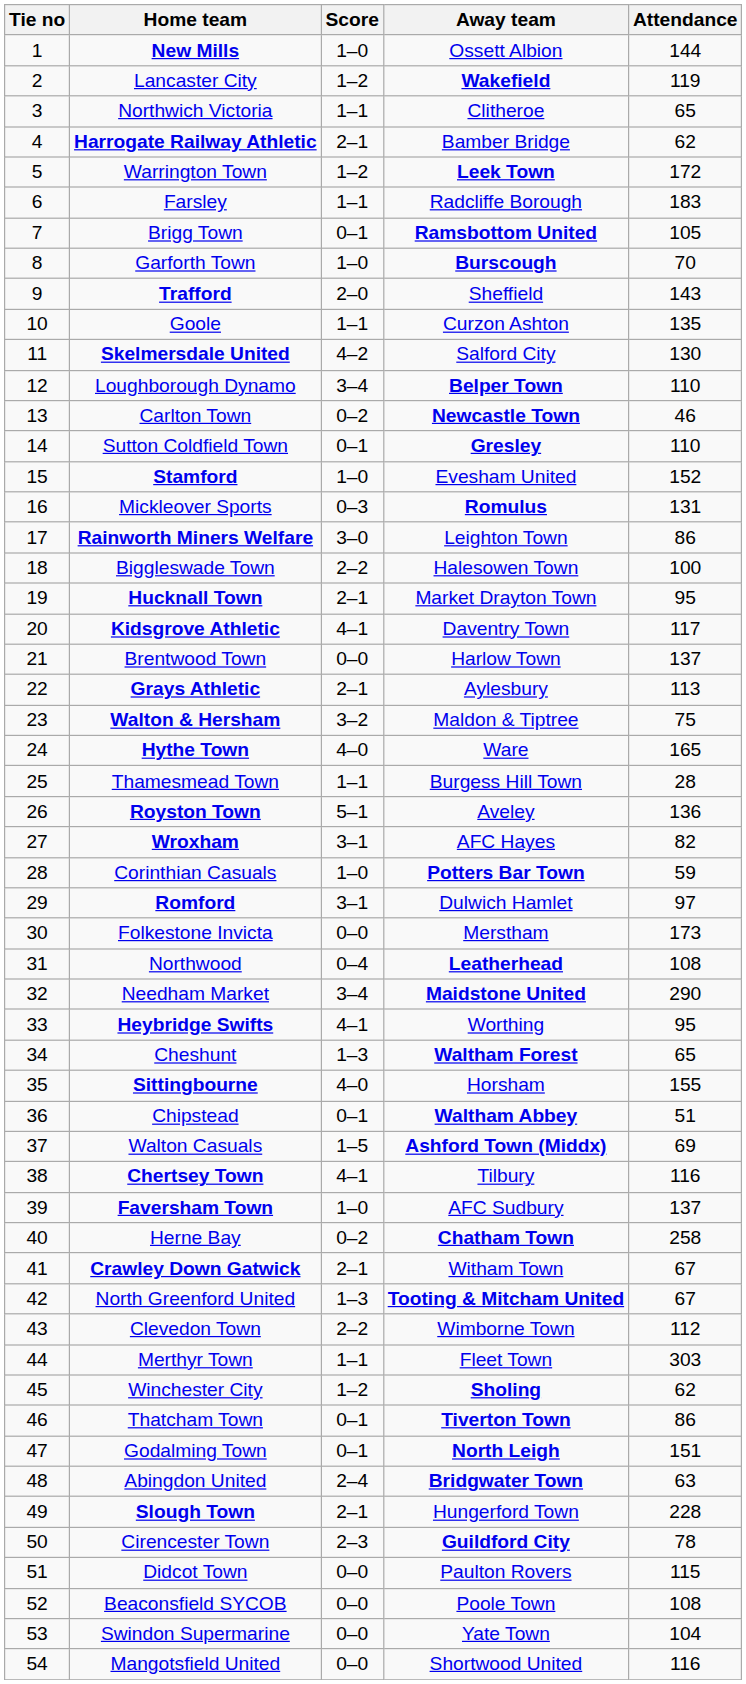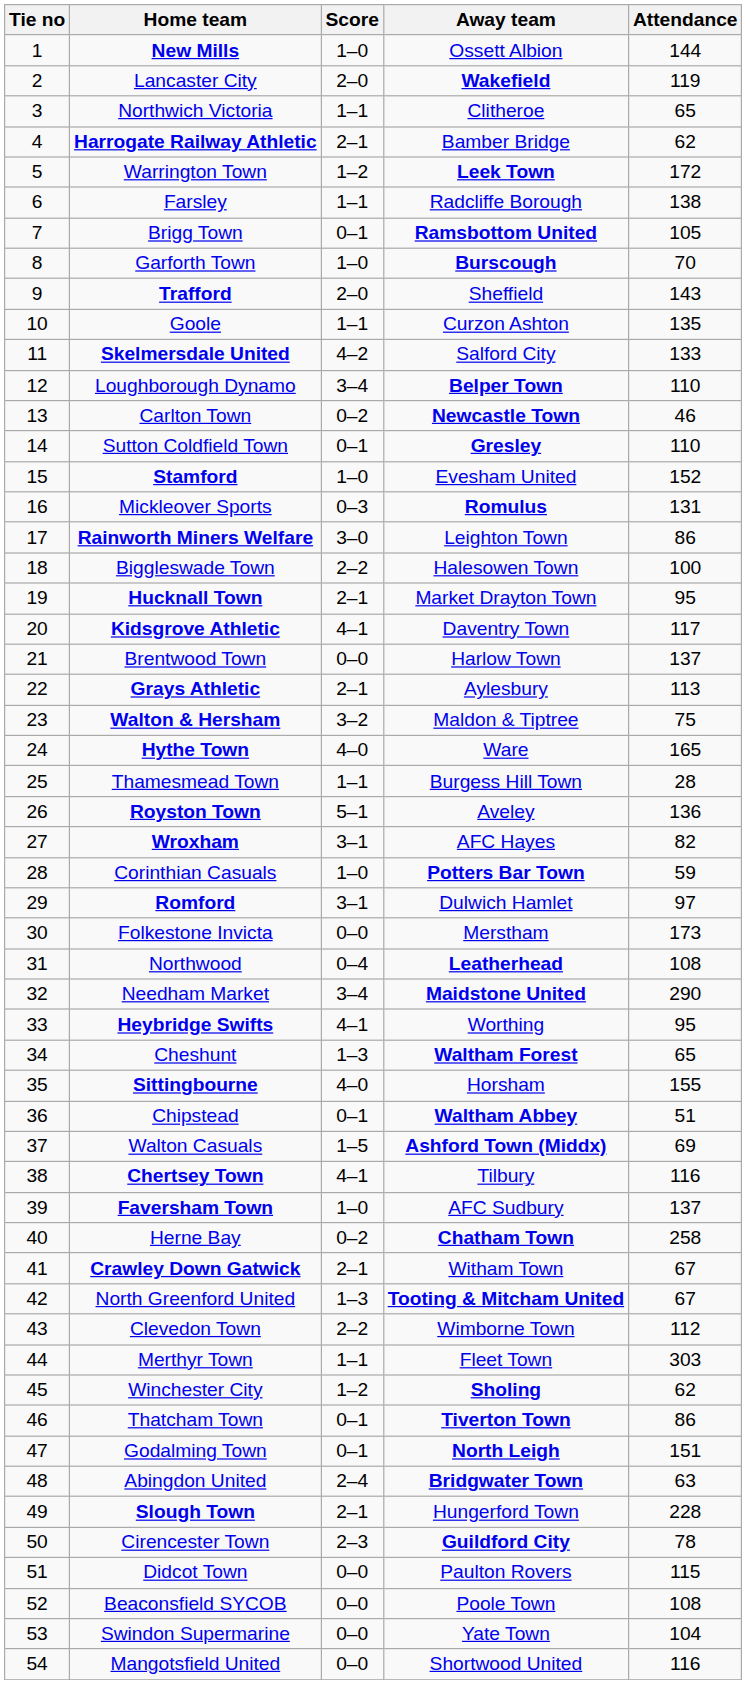 <table class="wikitable" style="text-align:center">
 <tr>
 <th>Tie no</th>
 <th>Home team</th>
 <th>Score</th>
 <th>Away team</th>
 <th>Attendance</th>
 </tr>
 <tr>
 <td>1</td>
 <td><strong><a href='#'>New Mills</a></strong></td>
 <td>1–0</td>
 <td><a href='#'>Ossett Albion</a></td>
 <td>144</td>
 </tr>
 <tr>
 <td>2</td>
 <td><a href='#'>Lancaster City</a></td>
-<td>1–2</td>
+<td>2–0</td>
 <td><strong><a href='#'>Wakefield</a></strong></td>
 <td>119</td>
 </tr>
 <tr>
 <td>3</td>
 <td><a href='#'>Northwich Victoria</a></td>
 <td>1–1</td>
 <td><a href='#'>Clitheroe</a></td>
 <td>65</td>
 </tr>
 <tr>
 <td>4</td>
 <td><strong><a href='#'>Harrogate Railway Athletic</a></strong></td>
 <td>2–1</td>
 <td><a href='#'>Bamber Bridge</a></td>
 <td>62</td>
 </tr>
 <tr>
 <td>5</td>
 <td><a href='#'>Warrington Town</a></td>
 <td>1–2</td>
 <td><strong><a href='#'>Leek Town</a></strong></td>
 <td>172</td>
 </tr>
 <tr>
 <td>6</td>
 <td><a href='#'>Farsley</a></td>
 <td>1–1</td>
 <td><a href='#'>Radcliffe Borough</a></td>
-<td>183</td>
+<td>138</td>
 </tr>
 <tr>
 <td>7</td>
 <td><a href='#'>Brigg Town</a></td>
 <td>0–1</td>
 <td><strong><a href='#'>Ramsbottom United</a></strong></td>
 <td>105</td>
 </tr>
 <tr>
 <td>8</td>
 <td><a href='#'>Garforth Town</a></td>
 <td>1–0</td>
 <td><strong><a href='#'>Burscough</a></strong></td>
 <td>70</td>
 </tr>
 <tr>
 <td>9</td>
 <td><strong><a href='#'>Trafford</a></strong></td>
 <td>2–0</td>
 <td><a href='#'>Sheffield</a></td>
 <td>143</td>
 </tr>
 <tr>
 <td>10</td>
 <td><a href='#'>Goole</a></td>
 <td>1–1</td>
 <td><a href='#'>Curzon Ashton</a></td>
 <td>135</td>
 </tr>
 <tr>
 <td>11</td>
 <td><strong><a href='#'>Skelmersdale United</a></strong></td>
 <td>4–2</td>
 <td><a href='#'>Salford City</a></td>
-<td>130</td>
+<td>133</td>
 </tr>
 <tr>
 <td>12</td>
 <td><a href='#'>Loughborough Dynamo</a></td>
 <td>3–4</td>
 <td><strong><a href='#'>Belper Town</a></strong></td>
 <td>110</td>
 </tr>
 <tr>
 <td>13</td>
 <td><a href='#'>Carlton Town</a></td>
 <td>0–2</td>
 <td><strong><a href='#'>Newcastle Town</a></strong></td>
 <td>46</td>
 </tr>
 <tr>
 <td>14</td>
 <td><a href='#'>Sutton Coldfield Town</a></td>
 <td>0–1</td>
 <td><strong><a href='#'>Gresley</a></strong></td>
 <td>110</td>
 </tr>
 <tr>
 <td>15</td>
 <td><strong><a href='#'>Stamford</a></strong></td>
 <td>1–0</td>
 <td><a href='#'>Evesham United</a></td>
 <td>152</td>
 </tr>
 <tr>
 <td>16</td>
 <td><a href='#'>Mickleover Sports</a></td>
 <td>0–3</td>
 <td><strong><a href='#'>Romulus</a></strong></td>
 <td>131</td>
 </tr>
 <tr>
 <td>17</td>
 <td><strong><a href='#'>Rainworth Miners Welfare</a></strong></td>
 <td>3–0</td>
 <td><a href='#'>Leighton Town</a></td>
 <td>86</td>
 </tr>
 <tr>
 <td>18</td>
 <td><a href='#'>Biggleswade Town</a></td>
 <td>2–2</td>
 <td><a href='#'>Halesowen Town</a></td>
 <td>100</td>
 </tr>
 <tr>
 <td>19</td>
 <td><strong><a href='#'>Hucknall Town</a></strong></td>
 <td>2–1</td>
 <td><a href='#'>Market Drayton Town</a></td>
 <td>95</td>
 </tr>
 <tr>
 <td>20</td>
 <td><strong><a href='#'>Kidsgrove Athletic</a></strong></td>
 <td>4–1</td>
 <td><a href='#'>Daventry Town</a></td>
 <td>117</td>
 </tr>
 <tr>
 <td>21</td>
 <td><a href='#'>Brentwood Town</a></td>
 <td>0–0</td>
 <td><a href='#'>Harlow Town</a></td>
 <td>137</td>
 </tr>
 <tr>
 <td>22</td>
 <td><strong><a href='#'>Grays Athletic</a></strong></td>
 <td>2–1</td>
 <td><a href='#'>Aylesbury</a></td>
 <td>113</td>
 </tr>
 <tr>
 <td>23</td>
 <td><strong><a href='#'>Walton & Hersham</a></strong></td>
 <td>3–2</td>
 <td><a href='#'>Maldon & Tiptree</a></td>
 <td>75</td>
 </tr>
 <tr>
 <td>24</td>
 <td><strong><a href='#'>Hythe Town</a></strong></td>
 <td>4–0</td>
 <td><a href='#'>Ware</a></td>
 <td>165</td>
 </tr>
 <tr>
 <td>25</td>
 <td><a href='#'>Thamesmead Town</a></td>
 <td>1–1</td>
 <td><a href='#'>Burgess Hill Town</a></td>
 <td>28</td>
 </tr>
 <tr>
 <td>26</td>
 <td><strong><a href='#'>Royston Town</a></strong></td>
 <td>5–1</td>
 <td><a href='#'>Aveley</a></td>
 <td>136</td>
 </tr>
 <tr>
 <td>27</td>
 <td><strong><a href='#'>Wroxham</a></strong></td>
 <td>3–1</td>
 <td><a href='#'>AFC Hayes</a></td>
 <td>82</td>
 </tr>
 <tr>
 <td>28</td>
 <td><a href='#'>Corinthian Casuals</a></td>
 <td>1–0</td>
 <td><strong><a href='#'>Potters Bar Town</a></strong></td>
 <td>59</td>
 </tr>
 <tr>
 <td>29</td>
 <td><strong><a href='#'>Romford</a></strong></td>
 <td>3–1</td>
 <td><a href='#'>Dulwich Hamlet</a></td>
 <td>97</td>
 </tr>
 <tr>
 <td>30</td>
 <td><a href='#'>Folkestone Invicta</a></td>
 <td>0–0</td>
 <td><a href='#'>Merstham</a></td>
 <td>173</td>
 </tr>
 <tr>
 <td>31</td>
 <td><a href='#'>Northwood</a></td>
 <td>0–4</td>
 <td><strong><a href='#'>Leatherhead</a></strong></td>
 <td>108</td>
 </tr>
 <tr>
 <td>32</td>
 <td><a href='#'>Needham Market</a></td>
 <td>3–4</td>
 <td><strong><a href='#'>Maidstone United</a></strong></td>
 <td>290</td>
 </tr>
 <tr>
 <td>33</td>
 <td><strong><a href='#'>Heybridge Swifts</a></strong></td>
 <td>4–1</td>
 <td><a href='#'>Worthing</a></td>
 <td>95</td>
 </tr>
 <tr>
 <td>34</td>
 <td><a href='#'>Cheshunt</a></td>
 <td>1–3</td>
 <td><strong><a href='#'>Waltham Forest</a></strong></td>
 <td>65</td>
 </tr>
 <tr>
 <td>35</td>
 <td><strong><a href='#'>Sittingbourne</a></strong></td>
 <td>4–0</td>
 <td><a href='#'>Horsham</a></td>
 <td>155</td>
 </tr>
 <tr>
 <td>36</td>
 <td><a href='#'>Chipstead</a></td>
 <td>0–1</td>
 <td><strong><a href='#'>Waltham Abbey</a></strong></td>
 <td>51</td>
 </tr>
 <tr>
 <td>37</td>
 <td><a href='#'>Walton Casuals</a></td>
 <td>1–5</td>
 <td><strong><a href='#'>Ashford Town (Middx)</a></strong></td>
 <td>69</td>
 </tr>
 <tr>
 <td>38</td>
 <td><strong><a href='#'>Chertsey Town</a></strong></td>
 <td>4–1</td>
 <td><a href='#'>Tilbury</a></td>
 <td>116</td>
 </tr>
 <tr>
 <td>39</td>
 <td><strong><a href='#'>Faversham Town</a></strong></td>
 <td>1–0</td>
 <td><a href='#'>AFC Sudbury</a></td>
 <td>137</td>
 </tr>
 <tr>
 <td>40</td>
 <td><a href='#'>Herne Bay</a></td>
 <td>0–2</td>
 <td><strong><a href='#'>Chatham Town</a></strong></td>
 <td>258</td>
 </tr>
 <tr>
 <td>41</td>
 <td><strong><a href='#'>Crawley Down Gatwick</a></strong></td>
 <td>2–1</td>
 <td><a href='#'>Witham Town</a></td>
 <td>67</td>
 </tr>
 <tr>
 <td>42</td>
 <td><a href='#'>North Greenford United</a></td>
 <td>1–3</td>
 <td><strong><a href='#'>Tooting & Mitcham United</a></strong></td>
 <td>67</td>
 </tr>
 <tr>
 <td>43</td>
 <td><a href='#'>Clevedon Town</a></td>
 <td>2–2</td>
 <td><a href='#'>Wimborne Town</a></td>
 <td>112</td>
 </tr>
 <tr>
 <td>44</td>
 <td><a href='#'>Merthyr Town</a></td>
 <td>1–1</td>
 <td><a href='#'>Fleet Town</a></td>
 <td>303</td>
 </tr>
 <tr>
 <td>45</td>
 <td><a href='#'>Winchester City</a></td>
 <td>1–2</td>
 <td><strong><a href='#'>Sholing</a></strong></td>
 <td>62</td>
 </tr>
 <tr>
 <td>46</td>
 <td><a href='#'>Thatcham Town</a></td>
 <td>0–1</td>
 <td><strong><a href='#'>Tiverton Town</a></strong></td>
 <td>86</td>
 </tr>
 <tr>
 <td>47</td>
 <td><a href='#'>Godalming Town</a></td>
 <td>0–1</td>
 <td><strong><a href='#'>North Leigh</a></strong></td>
 <td>151</td>
 </tr>
 <tr>
 <td>48</td>
 <td><a href='#'>Abingdon United</a></td>
 <td>2–4</td>
 <td><strong><a href='#'>Bridgwater Town</a></strong></td>
 <td>63</td>
 </tr>
 <tr>
 <td>49</td>
 <td><strong><a href='#'>Slough Town</a></strong></td>
 <td>2–1</td>
 <td><a href='#'>Hungerford Town</a></td>
 <td>228</td>
 </tr>
 <tr>
 <td>50</td>
 <td><a href='#'>Cirencester Town</a></td>
 <td>2–3</td>
 <td><strong><a href='#'>Guildford City</a></strong></td>
 <td>78</td>
 </tr>
 <tr>
 <td>51</td>
 <td><a href='#'>Didcot Town</a></td>
 <td>0–0</td>
 <td><a href='#'>Paulton Rovers</a></td>
 <td>115</td>
 </tr>
 <tr>
 <td>52</td>
 <td><a href='#'>Beaconsfield SYCOB</a></td>
 <td>0–0</td>
 <td><a href='#'>Poole Town</a></td>
 <td>108</td>
 </tr>
 <tr>
 <td>53</td>
 <td><a href='#'>Swindon Supermarine</a></td>
 <td>0–0</td>
 <td><a href='#'>Yate Town</a></td>
 <td>104</td>
 </tr>
 <tr>
 <td>54</td>
 <td><a href='#'>Mangotsfield United</a></td>
 <td>0–0</td>
 <td><a href='#'>Shortwood United</a></td>
 <td>116</td>
 </tr>
 </table>
